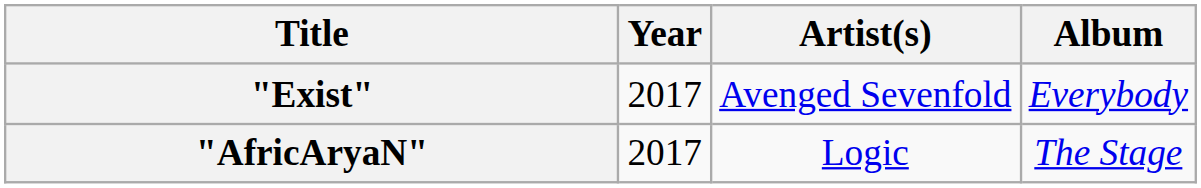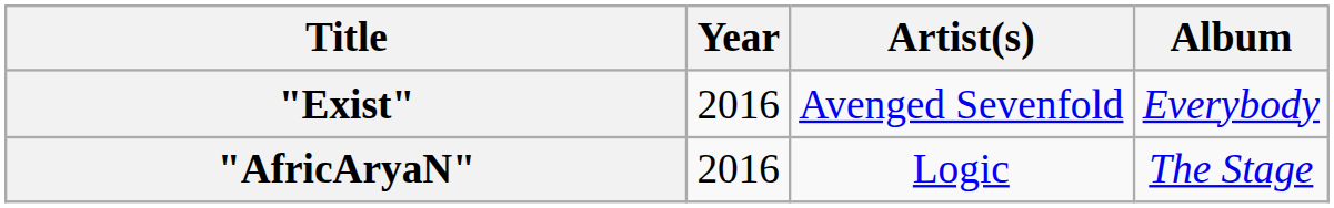 <table class="wikitable plainrowheaders" style="text-align:center;">
 <tr>
 <th scope="col" style="width:16em;">Title</th>
 <th scope="col">Year</th>
 <th scope="col">Artist(s)</th>
 <th scope="col">Album</th>
 </tr>
 <tr>
 <th scope="row">"Exist"</th>
-<td>2017</td>
+<td>2016</td>
 <td><a href='#'>Avenged Sevenfold</a></td>
 <td><em><a href='#'>Everybody</a></em></td>
 </tr>
 <tr>
 <th scope="row">"AfricAryaN"</th>
-<td>2017</td>
+<td>2016</td>
 <td><a href='#'>Logic</a></td>
 <td><em><a href='#'>The Stage</a></em></td>
 </tr>
 </table>
